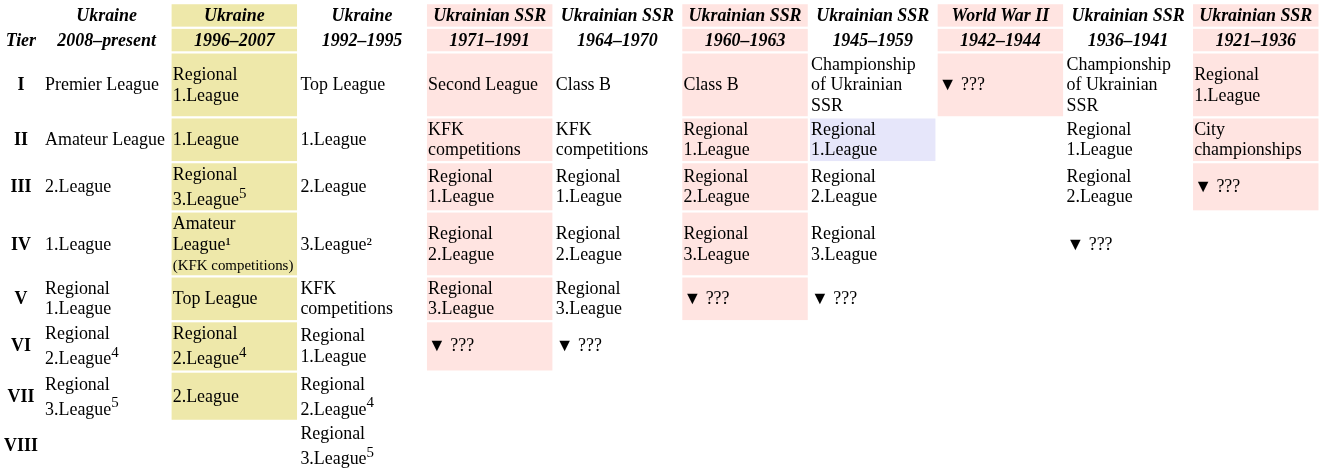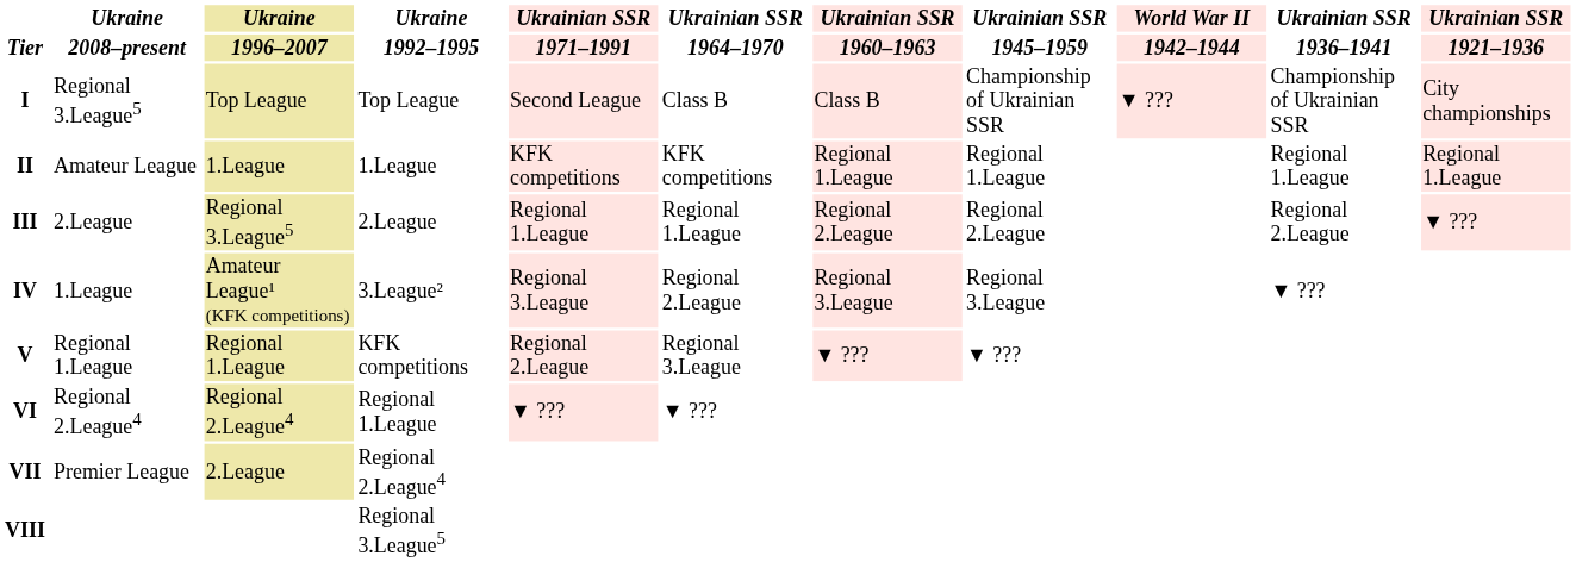 <table>
 <tr>
 <td></td>
 <th><em>Ukraine</em></th>
 <th bgcolor="eee8aa"><em>Ukraine</em></th>
 <th><em>Ukraine</em></th>
 <th bgcolor="ffe4e1"><em>Ukrainian SSR</em></th>
 <th><em>Ukrainian SSR</em></th>
 <th bgcolor="ffe4e1"><em>Ukrainian SSR</em></th>
 <th><em>Ukrainian SSR</em></th>
 <th bgcolor="ffe4e1"><em>World War II</em></th>
 <th><em>Ukrainian SSR</em></th>
 <th bgcolor="ffe4e1"><em>Ukrainian SSR</em></th>
 </tr>
 <tr>
 <th width=35px><em>Tier</em></th>
 <th width=110px><em>2008–present</em></th>
 <th width=110px bgcolor="eee8aa"><em>1996–2007</em></th>
 <th width=110px><em>1992–1995</em></th>
 <th width=110px bgcolor="ffe4e1"><em>1971–1991</em></th>
 <th width=110px><em>1964–1970</em></th>
 <th width=110px bgcolor="ffe4e1"><em>1960–1963</em></th>
 <th width=110px><em>1945–1959</em></th>
 <th width=110px bgcolor="ffe4e1"><em>1942–1944</em></th>
 <th width=110px><em>1936–1941</em></th>
 <th width=110px bgcolor="ffe4e1"><em>1921–1936</em></th>
 </tr>
 <tr>
 <th>I</th>
-<td>Premier League</td>
-<td bgcolor="eee8aa">Regional 1.League</td>
+<td>Regional 3.League<sup>5</sup></td>
+<td bgcolor="eee8aa">Top League</td>
 <td>Top League</td>
 <td bgcolor="ffe4e1">Second League</td>
 <td>Class B</td>
 <td bgcolor="ffe4e1">Class B</td>
 <td>Championship of Ukrainian SSR</td>
 <td bgcolor="ffe4e1">▼ ???</td>
 <td>Championship of Ukrainian SSR</td>
-<td bgcolor="ffe4e1">Regional 1.League</td>
+<td bgcolor="ffe4e1">City championships</td>
 </tr>
 <tr>
 <th>II</th>
 <td>Amateur League</td>
 <td bgcolor="eee8aa">1.League</td>
 <td>1.League</td>
 <td bgcolor="ffe4e1">KFK competitions</td>
 <td>KFK competitions</td>
 <td bgcolor="ffe4e1">Regional 1.League</td>
-<td style="background: lavender;">Regional 1.League</td>
+<td>Regional 1.League</td>
 <td></td>
 <td>Regional 1.League</td>
-<td bgcolor="ffe4e1">City championships</td>
+<td bgcolor="ffe4e1">Regional 1.League</td>
 </tr>
 <tr>
 <th>III</th>
 <td>2.League</td>
 <td bgcolor="eee8aa">Regional 3.League<sup>5</sup></td>
 <td>2.League</td>
 <td bgcolor="ffe4e1">Regional 1.League</td>
 <td>Regional 1.League</td>
 <td bgcolor="ffe4e1">Regional 2.League</td>
 <td>Regional 2.League</td>
 <td></td>
 <td>Regional 2.League</td>
 <td bgcolor="ffe4e1">▼ ???</td>
 </tr>
 <tr>
 <th>IV</th>
 <td>1.League</td>
 <td bgcolor="eee8aa">Amateur League¹<br><small>(KFK competitions)</small></td>
 <td>3.League²</td>
-<td bgcolor="ffe4e1">Regional 2.League</td>
+<td bgcolor="ffe4e1">Regional 3.League</td>
 <td>Regional 2.League</td>
 <td bgcolor="ffe4e1">Regional 3.League</td>
 <td>Regional 3.League</td>
 <td></td>
 <td>▼ ???</td>
 </tr>
 <tr>
 <th>V</th>
 <td>Regional 1.League</td>
-<td bgcolor="eee8aa">Top League</td>
+<td bgcolor="eee8aa">Regional 1.League</td>
 <td>KFK competitions</td>
-<td bgcolor="ffe4e1">Regional 3.League</td>
+<td bgcolor="ffe4e1">Regional 2.League</td>
 <td>Regional 3.League</td>
 <td bgcolor="ffe4e1">▼ ???</td>
 <td>▼ ???</td>
 </tr>
 <tr>
 <th>VI</th>
 <td>Regional 2.League<sup>4</sup></td>
 <td bgcolor="eee8aa">Regional 2.League<sup>4</sup></td>
 <td>Regional 1.League</td>
 <td bgcolor="ffe4e1">▼ ???</td>
 <td>▼ ???</td>
 </tr>
 <tr>
 <th>VII</th>
-<td>Regional 3.League<sup>5</sup></td>
+<td>Premier League</td>
 <td bgcolor="eee8aa">2.League</td>
 <td>Regional 2.League<sup>4</sup></td>
 </tr>
 <tr>
 <th>VIII</th>
 <td></td>
 <td></td>
 <td>Regional 3.League<sup>5</sup></td>
 </tr>
 </table>
